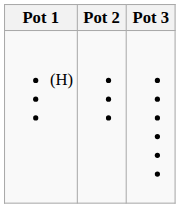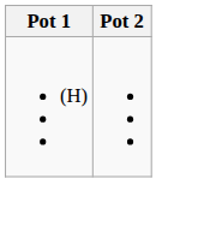 <table class="wikitable">
 <tr>
 <th>Pot 1</th>
 <th>Pot 2</th>
-<th>Pot 3</th>
 </tr>
 <tr>
 <td valign=top><br><ul><li> (H)</li><li></li><li></li></ul></td>
 <td valign=top><br><ul><li></li><li></li><li></li></ul></td>
-<td valign=top><br><ul><li></li><li></li><li></li><li></li><li></li><li></li></ul></td>
 </tr>
 </table>
